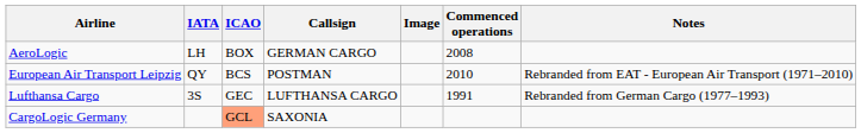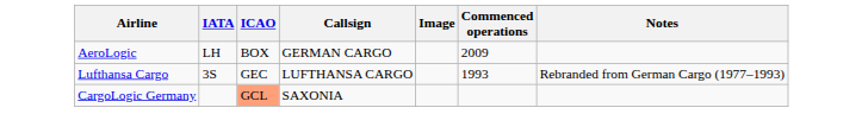 <table class="wikitable sortable" style="margin:auto">
 <tr valign="middle">
 <th>Airline</th>
 <th><a href='#'>IATA</a></th>
 <th><a href='#'>ICAO</a></th>
 <th>Callsign</th>
 <th>Image</th>
 <th>Commenced<br>operations</th>
 <th>Notes</th>
 </tr>
 <tr>
 <td><a href='#'>AeroLogic</a></td>
 <td>LH</td>
 <td>BOX</td>
 <td>GERMAN CARGO</td>
 <td></td>
-<td>2008</td>
+<td>2009</td>
 <td></td>
-</tr>
-<tr>
-<td><a href='#'>European Air Transport Leipzig</a></td>
-<td>QY</td>
-<td>BCS</td>
-<td>POSTMAN</td>
-<td></td>
-<td>2010</td>
-<td>Rebranded from EAT - European Air Transport (1971–2010)</td>
 </tr>
 <tr>
 <td><a href='#'>Lufthansa Cargo</a></td>
 <td>3S</td>
 <td>GEC</td>
 <td>LUFTHANSA CARGO</td>
 <td></td>
-<td>1991</td>
+<td>1993</td>
 <td>Rebranded from German Cargo (1977–1993)</td>
 </tr>
 <tr>
 <td><a href='#'>CargoLogic Germany</a></td>
 <td></td>
 <td style="background: lightsalmon;">GCL</td>
 <td>SAXONIA</td>
 <td></td>
 <td></td>
 <td></td>
 </tr>
 </table>
